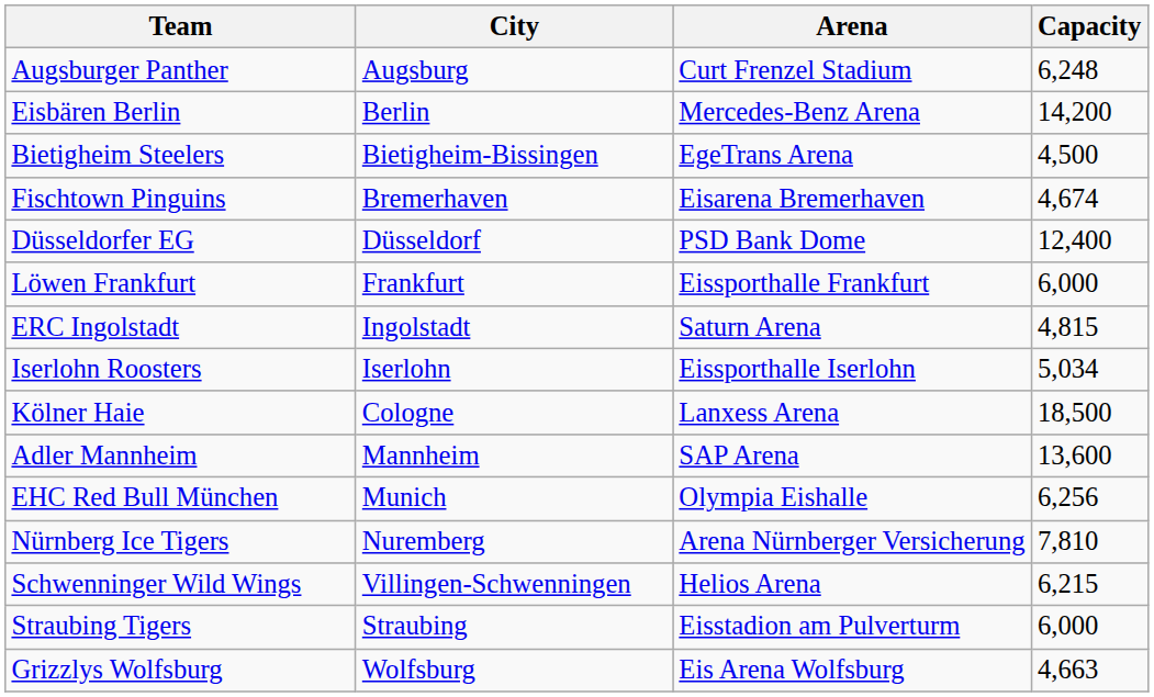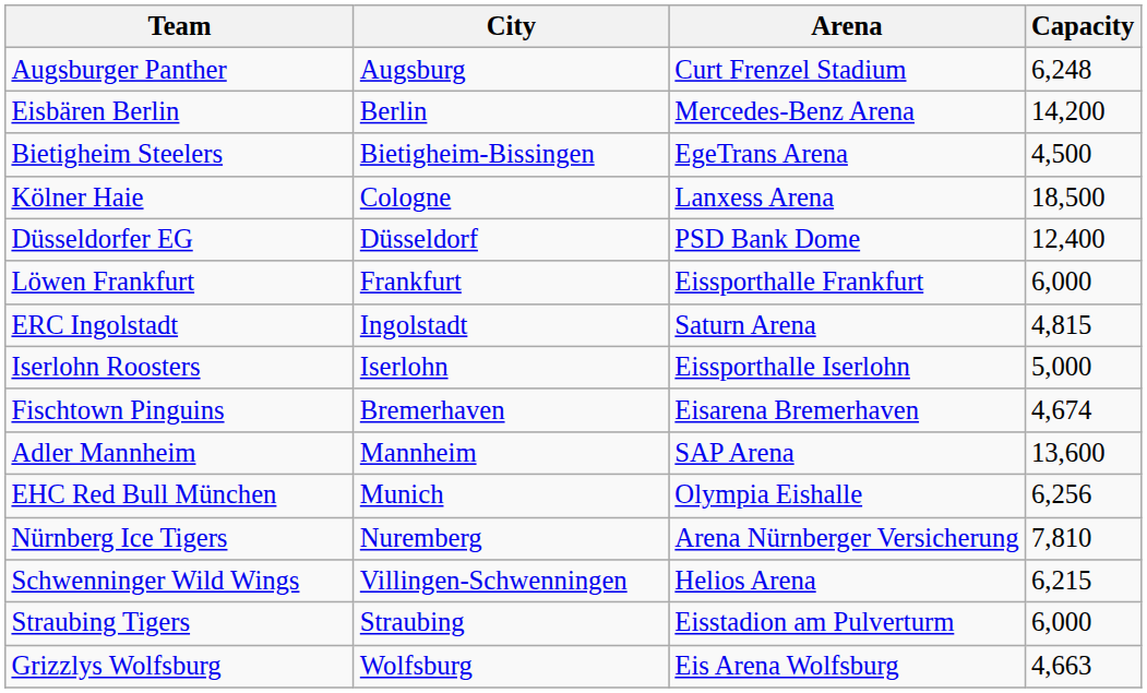 <table class="wikitable">
 <tr>
 <th width="200">Team</th>
 <th width="180">City</th>
 <th>Arena</th>
 <th>Capacity</th>
 </tr>
 <tr>
 <td><a href='#'>Augsburger Panther</a></td>
 <td><a href='#'>Augsburg</a></td>
 <td><a href='#'>Curt Frenzel Stadium</a></td>
 <td>6,248</td>
 </tr>
 <tr>
 <td><a href='#'>Eisbären Berlin</a></td>
 <td><a href='#'>Berlin</a></td>
 <td><a href='#'>Mercedes-Benz Arena</a></td>
 <td>14,200</td>
 </tr>
 <tr>
 <td><a href='#'>Bietigheim Steelers</a></td>
 <td><a href='#'>Bietigheim-Bissingen</a></td>
 <td><a href='#'>EgeTrans Arena</a></td>
 <td>4,500</td>
 </tr>
 <tr>
-<td><a href='#'>Fischtown Pinguins</a></td>
-<td><a href='#'>Bremerhaven</a></td>
-<td><a href='#'>Eisarena Bremerhaven</a></td>
-<td>4,674</td>
+<td><a href='#'>Kölner Haie</a></td>
+<td><a href='#'>Cologne</a></td>
+<td><a href='#'>Lanxess Arena</a></td>
+<td>18,500</td>
 </tr>
 <tr>
 <td><a href='#'>Düsseldorfer EG</a></td>
 <td><a href='#'>Düsseldorf</a></td>
 <td><a href='#'>PSD Bank Dome</a></td>
 <td>12,400</td>
 </tr>
 <tr>
 <td><a href='#'>Löwen Frankfurt</a></td>
 <td><a href='#'>Frankfurt</a></td>
 <td><a href='#'>Eissporthalle Frankfurt</a></td>
 <td>6,000</td>
 </tr>
 <tr>
 <td><a href='#'>ERC Ingolstadt</a></td>
 <td><a href='#'>Ingolstadt</a></td>
 <td><a href='#'>Saturn Arena</a></td>
 <td>4,815</td>
 </tr>
 <tr>
 <td><a href='#'>Iserlohn Roosters</a></td>
 <td><a href='#'>Iserlohn</a></td>
 <td><a href='#'>Eissporthalle Iserlohn</a></td>
-<td>5,034</td>
+<td>5,000</td>
 </tr>
 <tr>
-<td><a href='#'>Kölner Haie</a></td>
-<td><a href='#'>Cologne</a></td>
-<td><a href='#'>Lanxess Arena</a></td>
-<td>18,500</td>
+<td><a href='#'>Fischtown Pinguins</a></td>
+<td><a href='#'>Bremerhaven</a></td>
+<td><a href='#'>Eisarena Bremerhaven</a></td>
+<td>4,674</td>
 </tr>
 <tr>
 <td><a href='#'>Adler Mannheim</a></td>
 <td><a href='#'>Mannheim</a></td>
 <td><a href='#'>SAP Arena</a></td>
 <td>13,600</td>
 </tr>
 <tr>
 <td><a href='#'>EHC Red Bull München</a></td>
 <td><a href='#'>Munich</a></td>
 <td><a href='#'>Olympia Eishalle</a></td>
 <td>6,256</td>
 </tr>
 <tr>
 <td><a href='#'>Nürnberg Ice Tigers</a></td>
 <td><a href='#'>Nuremberg</a></td>
 <td><a href='#'>Arena Nürnberger Versicherung</a></td>
 <td>7,810</td>
 </tr>
 <tr>
 <td><a href='#'>Schwenninger Wild Wings</a></td>
 <td><a href='#'>Villingen-Schwenningen</a></td>
 <td><a href='#'>Helios Arena</a></td>
 <td>6,215</td>
 </tr>
 <tr>
 <td><a href='#'>Straubing Tigers</a></td>
 <td><a href='#'>Straubing</a></td>
 <td><a href='#'>Eisstadion am Pulverturm</a></td>
 <td>6,000</td>
 </tr>
 <tr>
 <td><a href='#'>Grizzlys Wolfsburg</a></td>
 <td><a href='#'>Wolfsburg</a></td>
 <td><a href='#'>Eis Arena Wolfsburg</a></td>
 <td>4,663</td>
 </tr>
 </table>
